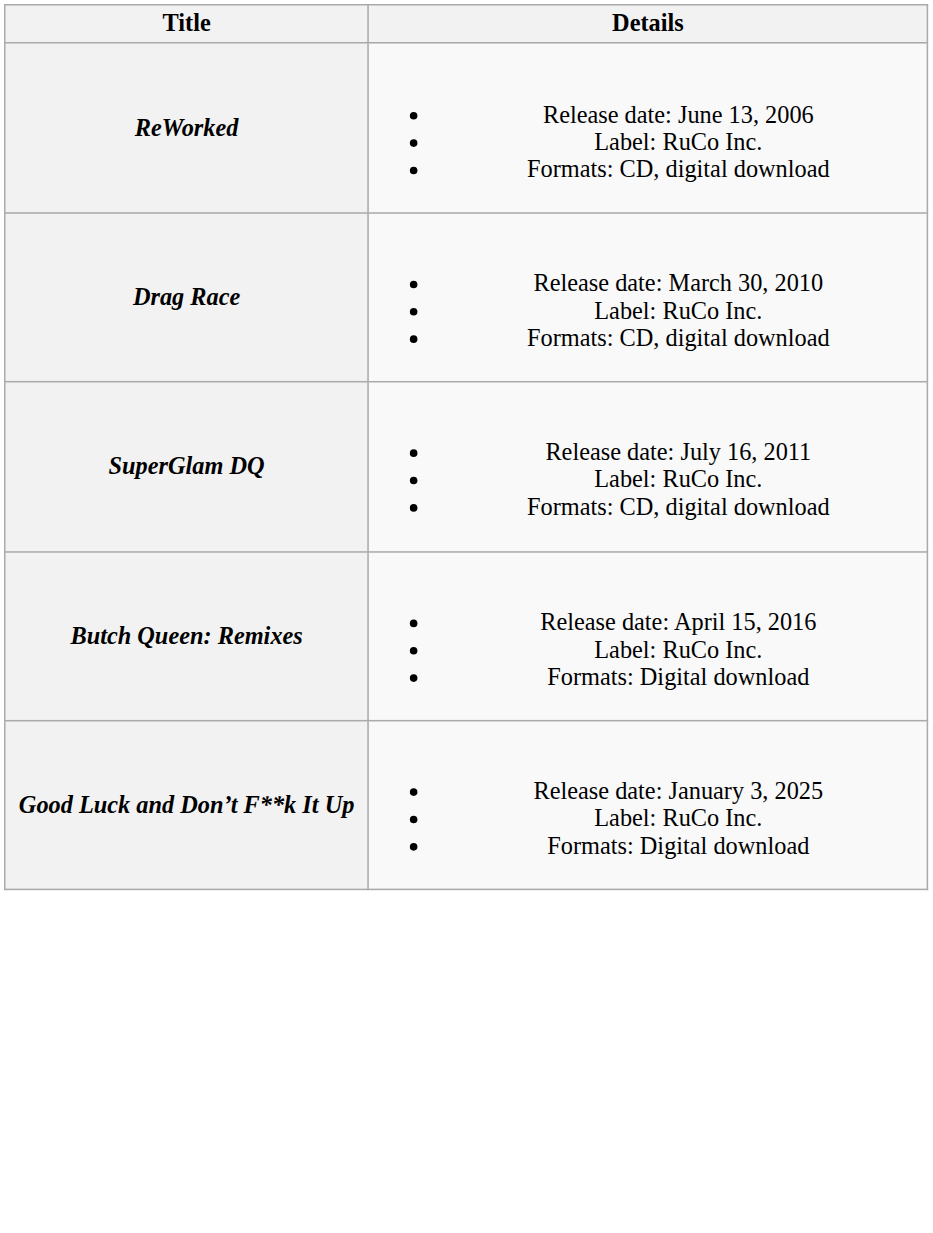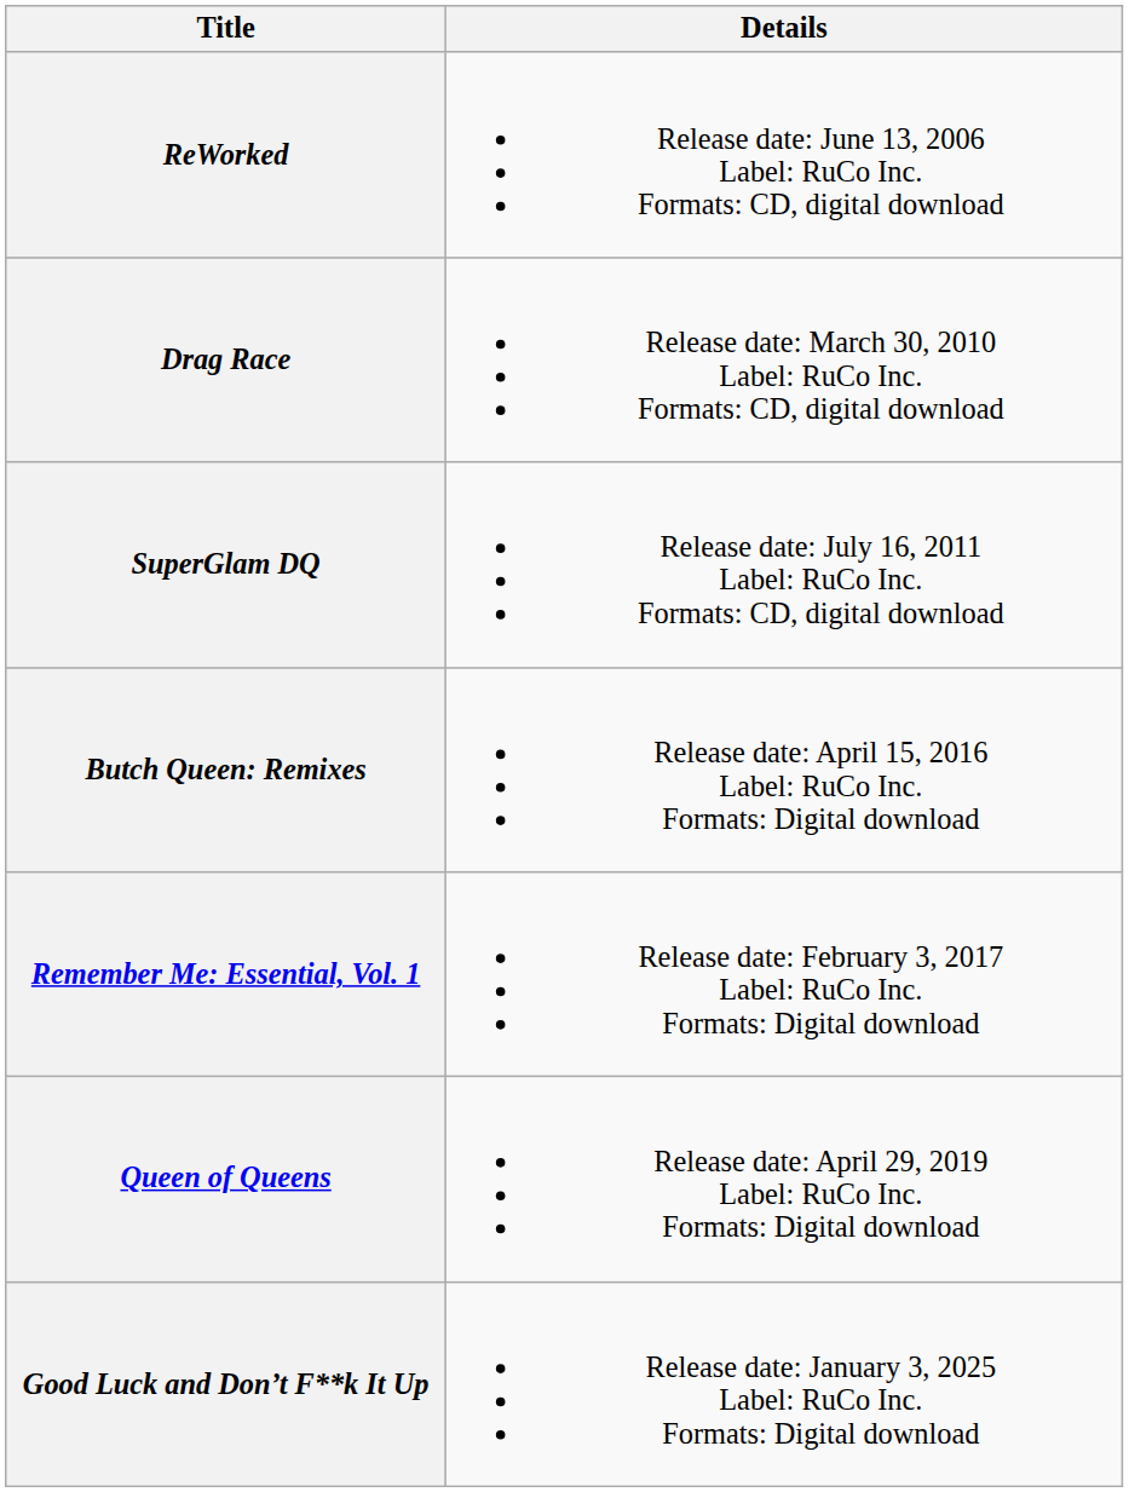 <table class="wikitable plainrowheaders" style="text-align:center;">
 <tr>
 <th style="width:16em;">Title</th>
 <th style="width:25em;">Details</th>
 </tr>
 <tr>
 <th scope="row"><em>ReWorked</em></th>
 <td><br><ul><li>Release date: June 13, 2006</li><li>Label: RuCo Inc.</li><li>Formats: CD, digital download</li></ul></td>
 </tr>
 <tr>
 <th scope="row"><em>Drag Race</em></th>
 <td><br><ul><li>Release date: March 30, 2010</li><li>Label: RuCo Inc.</li><li>Formats: CD, digital download</li></ul></td>
 </tr>
 <tr>
 <th scope="row"><em>SuperGlam DQ</em></th>
 <td><br><ul><li>Release date: July 16, 2011</li><li>Label: RuCo Inc.</li><li>Formats: CD, digital download</li></ul></td>
 </tr>
 <tr>
 <th scope="row"><em>Butch Queen: Remixes</em></th>
 <td><br><ul><li>Release date: April 15, 2016</li><li>Label: RuCo Inc.</li><li>Formats: Digital download</li></ul></td>
 </tr>
 <tr>
+<th scope="row"><em><a href='#'>Remember Me: Essential, Vol. 1</a></em></th>
+<td><br><ul><li>Release date: February 3, 2017</li><li>Label: RuCo Inc.</li><li>Formats: Digital download</li></ul></td>
+</tr>
+<tr>
+<th scope="row"><em><a href='#'>Queen of Queens</a></em></th>
+<td><br><ul><li>Release date: April 29, 2019</li><li>Label: RuCo Inc.</li><li>Formats: Digital download</li></ul></td>
+</tr>
+<tr>
 <th scope="row"><em>Good Luck and Don’t F**k It Up</em></th>
 <td><br><ul><li>Release date: January 3, 2025</li><li>Label: RuCo Inc.</li><li>Formats: Digital download</li></ul></td>
 </tr>
 </table>
